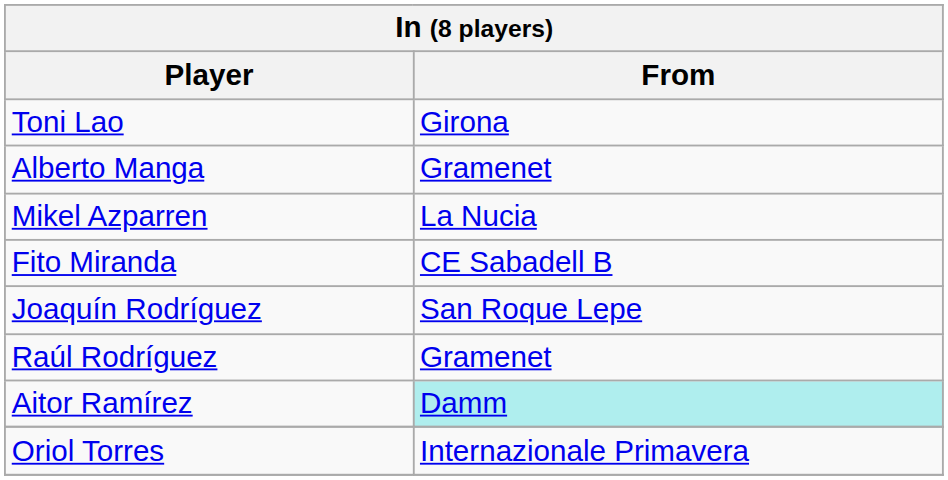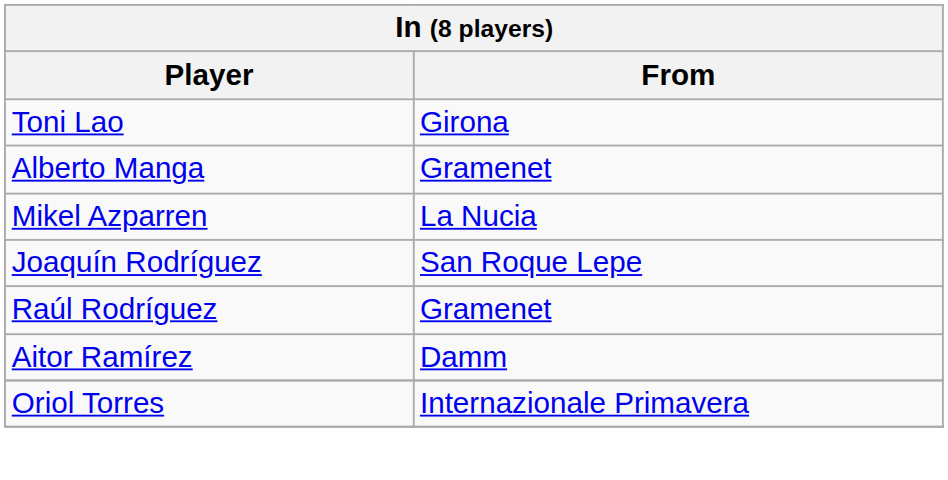 <table class="wikitable collapsible collapsed">
 <tr>
 <th colspan="2" width="500"> <strong>In</strong> <small>(8 players)</small></th>
 </tr>
 <tr>
 <th>Player</th>
 <th>From</th>
 </tr>
 <tr>
 <td> <a href='#'>Toni Lao</a></td>
 <td> <a href='#'>Girona</a></td>
 </tr>
 <tr>
 <td> <a href='#'>Alberto Manga</a></td>
 <td> <a href='#'>Gramenet</a></td>
 </tr>
 <tr>
 <td> <a href='#'>Mikel Azparren</a></td>
 <td> <a href='#'>La Nucia</a></td>
 </tr>
 <tr>
-<td> <a href='#'>Fito Miranda</a></td>
-<td> <a href='#'>CE Sabadell B</a></td>
-</tr>
-<tr>
 <td> <a href='#'>Joaquín Rodríguez</a></td>
 <td> <a href='#'>San Roque Lepe</a></td>
 </tr>
 <tr>
 <td> <a href='#'>Raúl Rodríguez</a></td>
 <td> <a href='#'>Gramenet</a></td>
 </tr>
 <tr>
 <td> <a href='#'>Aitor Ramírez</a></td>
-<td style="background: paleturquoise;"> <a href='#'>Damm</a></td>
+<td> <a href='#'>Damm</a></td>
 </tr>
 <tr>
 </tr>
 <tr>
 <td> <a href='#'>Oriol Torres</a></td>
 <td> <a href='#'>Internazionale Primavera</a></td>
 </tr>
 <tr>
 </tr>
 </table>
